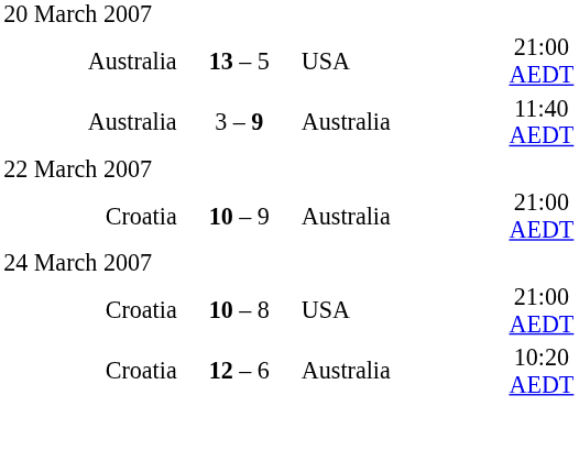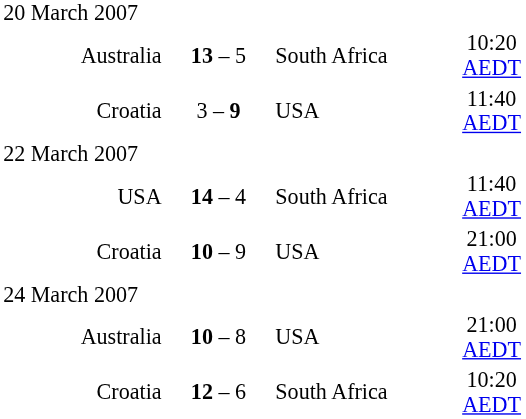 <table style="text-align:center" width=400>
 <tr>
 <th width=15%></th>
 <th width=10%></th>
 <th width=15%></th>
 <th width=10%></th>
 </tr>
 <tr align="left">
 <td colspan=2>20 March 2007</td>
 </tr>
 <tr>
 <td align="right">Australia</td>
 <td><strong>13</strong> – 5</td>
-<td align="left">USA</td>
-<td>21:00 <a href='#'>AEDT</a></td>
+<td align="left">South Africa</td>
+<td>10:20 <a href='#'>AEDT</a></td>
 </tr>
 <tr>
-<td align="right">Australia</td>
+<td align="right">Croatia</td>
 <td>3 – <strong>9</strong></td>
-<td align="left">Australia</td>
+<td align="left">USA</td>
 <td>11:40 <a href='#'>AEDT</a></td>
 </tr>
 <tr align="left">
 <td colspan=2>22 March 2007</td>
 </tr>
 <tr>
+<td align="right">USA</td>
+<td><strong>14</strong> – 4</td>
+<td align="left">South Africa</td>
+<td>11:40 <a href='#'>AEDT</a></td>
+</tr>
+<tr>
 <td align="right">Croatia</td>
 <td><strong>10</strong> – 9</td>
-<td align="left">Australia</td>
+<td align="left">USA</td>
 <td>21:00 <a href='#'>AEDT</a></td>
 </tr>
 <tr align="left">
 <td colspan=2>24 March 2007</td>
 </tr>
 <tr>
-<td align="right">Croatia</td>
+<td align="right">Australia</td>
 <td><strong>10</strong> – 8</td>
 <td align="left">USA</td>
 <td>21:00 <a href='#'>AEDT</a></td>
 </tr>
 <tr>
 <td align="right">Croatia</td>
 <td><strong>12</strong> – 6</td>
-<td align="left">Australia</td>
+<td align="left">South Africa</td>
 <td>10:20 <a href='#'>AEDT</a></td>
 </tr>
 </table>
